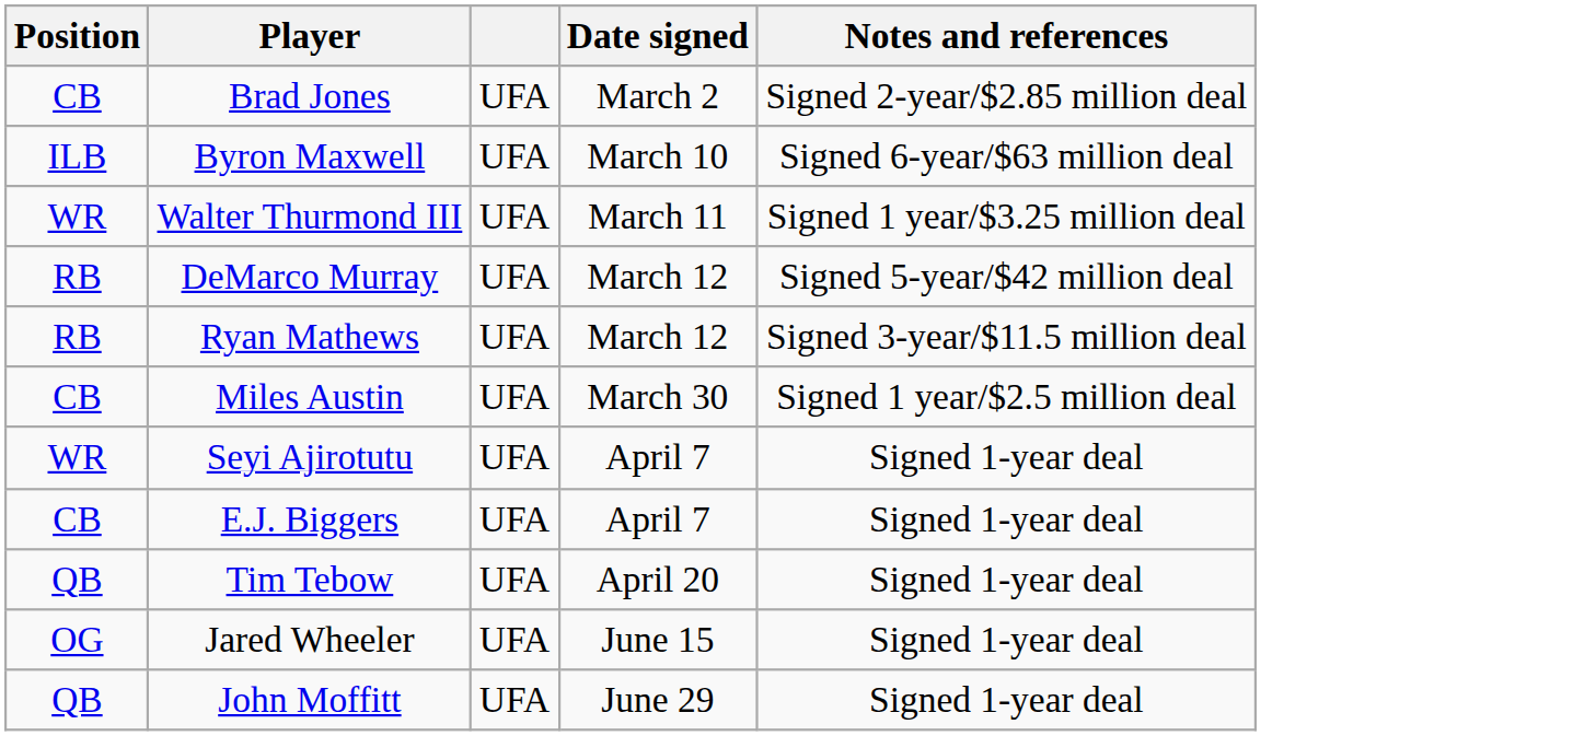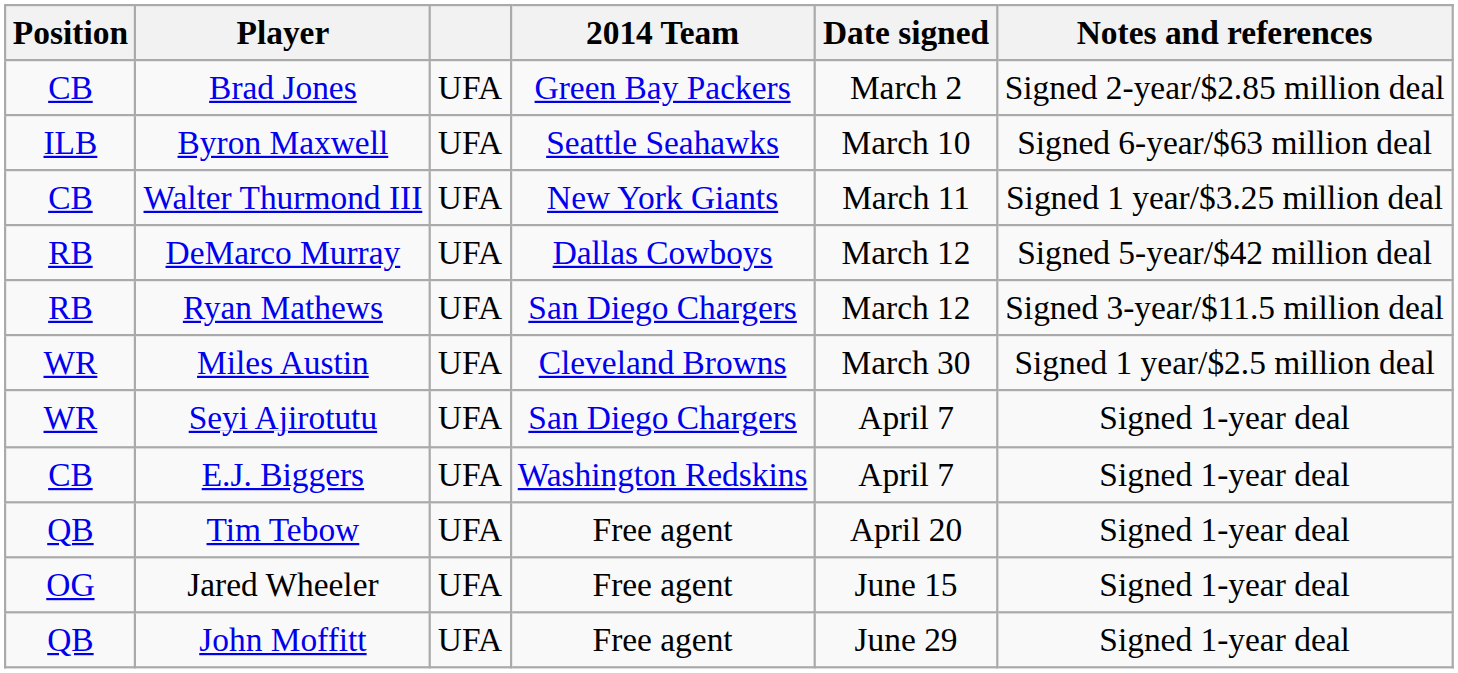 <table class="wikitable" style="font-size: 95%; text-align: center;">
 <tr>
 <th>Position</th>
 <th>Player</th>
 <th></th>
+<th>2014 Team</th>
 <th>Date signed</th>
 <th>Notes and references</th>
 </tr>
 <tr>
 <td><a href='#'>CB</a></td>
 <td><a href='#'>Brad Jones</a></td>
 <td>UFA</td>
+<td><a href='#'>Green Bay Packers</a></td>
 <td>March 2</td>
 <td>Signed 2-year/$2.85 million deal</td>
 </tr>
 <tr>
 <td><a href='#'>ILB</a></td>
 <td><a href='#'>Byron Maxwell</a></td>
 <td>UFA</td>
+<td><a href='#'>Seattle Seahawks</a></td>
 <td>March 10</td>
 <td>Signed 6-year/$63 million deal</td>
 </tr>
 <tr>
-<td><a href='#'>WR</a></td>
+<td><a href='#'>CB</a></td>
 <td><a href='#'>Walter Thurmond III</a></td>
 <td>UFA</td>
+<td><a href='#'>New York Giants</a></td>
 <td>March 11</td>
 <td>Signed 1 year/$3.25 million deal</td>
 </tr>
 <tr>
 <td><a href='#'>RB</a></td>
 <td><a href='#'>DeMarco Murray</a></td>
 <td>UFA</td>
+<td><a href='#'>Dallas Cowboys</a></td>
 <td>March 12</td>
 <td>Signed 5-year/$42 million deal</td>
 </tr>
 <tr>
 <td><a href='#'>RB</a></td>
 <td><a href='#'>Ryan Mathews</a></td>
 <td>UFA</td>
+<td><a href='#'>San Diego Chargers</a></td>
 <td>March 12</td>
 <td>Signed 3-year/$11.5 million deal</td>
 </tr>
 <tr>
-<td><a href='#'>CB</a></td>
+<td><a href='#'>WR</a></td>
 <td><a href='#'>Miles Austin</a></td>
 <td>UFA</td>
+<td><a href='#'>Cleveland Browns</a></td>
 <td>March 30</td>
 <td>Signed 1 year/$2.5 million deal</td>
 </tr>
 <tr>
 <td><a href='#'>WR</a></td>
 <td><a href='#'>Seyi Ajirotutu</a></td>
 <td>UFA</td>
+<td><a href='#'>San Diego Chargers</a></td>
 <td>April 7</td>
 <td>Signed 1-year deal</td>
 </tr>
 <tr>
 <td><a href='#'>CB</a></td>
 <td><a href='#'>E.J. Biggers</a></td>
 <td>UFA</td>
+<td><a href='#'>Washington Redskins</a></td>
 <td>April 7</td>
 <td>Signed 1-year deal</td>
 </tr>
 <tr>
 <td><a href='#'>QB</a></td>
 <td><a href='#'>Tim Tebow</a></td>
 <td>UFA</td>
+<td>Free agent</td>
 <td>April 20</td>
 <td>Signed 1-year deal</td>
 </tr>
 <tr>
 <td><a href='#'>OG</a></td>
 <td>Jared Wheeler</td>
 <td>UFA</td>
+<td>Free agent</td>
 <td>June 15</td>
 <td>Signed 1-year deal</td>
 </tr>
 <tr>
 <td><a href='#'>QB</a></td>
 <td><a href='#'>John Moffitt</a></td>
 <td>UFA</td>
+<td>Free agent</td>
 <td>June 29</td>
 <td>Signed 1-year deal</td>
 </tr>
 </table>
